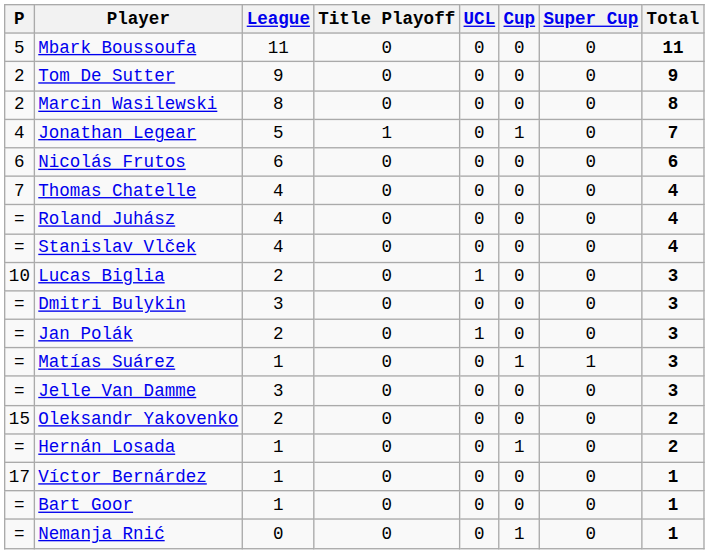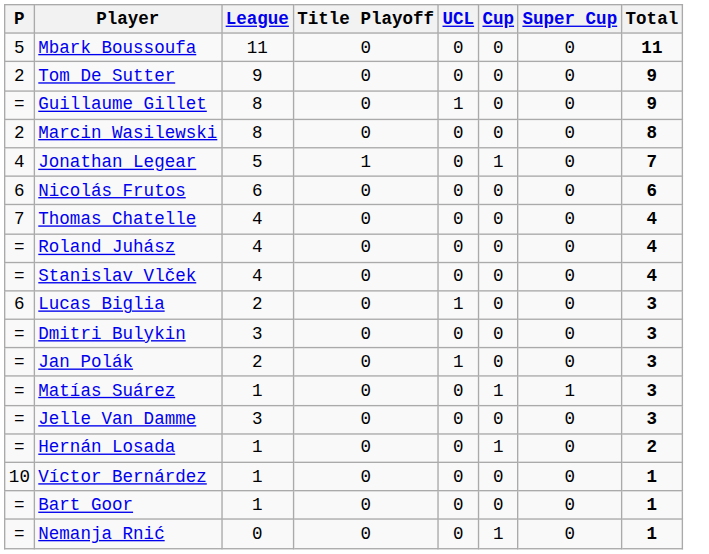 <table class="wikitable sortable">
 <tr>
 <th>P</th>
 <th>Player</th>
 <th><a href='#'>League</a></th>
 <th>Title Playoff</th>
 <th><a href='#'>UCL</a></th>
 <th><a href='#'>Cup</a></th>
 <th><a href='#'>Super Cup</a></th>
 <th>Total</th>
 </tr>
 <tr>
 <td align=center>5</td>
 <td> <a href='#'>Mbark Boussoufa</a></td>
 <td align=center>11</td>
 <td align=center>0</td>
 <td align=center>0</td>
 <td align=center>0</td>
 <td align=center>0</td>
 <td align=center> <strong>11</strong></td>
 </tr>
 <tr>
 <td align=center>2</td>
 <td> <a href='#'>Tom De Sutter</a></td>
 <td align=center>9</td>
 <td align=center>0</td>
 <td align=center>0</td>
+<td align=center>0</td>
+<td align=center>0</td>
+<td align=center> <strong>9</strong></td>
+</tr>
+<tr>
+<td align=center>=</td>
+<td> <a href='#'>Guillaume Gillet</a></td>
+<td align=center>8</td>
+<td align=center>0</td>
+<td align=center>1</td>
 <td align=center>0</td>
 <td align=center>0</td>
 <td align=center> <strong>9</strong></td>
 </tr>
 <tr>
 <td align=center>2</td>
 <td> <a href='#'>Marcin Wasilewski</a></td>
 <td align=center>8</td>
 <td align=center>0</td>
 <td align=center>0</td>
 <td align=center>0</td>
 <td align=center>0</td>
 <td align=center> <strong>8</strong></td>
 </tr>
 <tr>
 <td align=center>4</td>
 <td> <a href='#'>Jonathan Legear</a></td>
 <td align=center>5</td>
 <td align=center>1</td>
 <td align=center>0</td>
 <td align=center>1</td>
 <td align=center>0</td>
 <td align=center> <strong>7</strong></td>
 </tr>
 <tr>
 <td align=center>6</td>
 <td> <a href='#'>Nicolás Frutos</a></td>
 <td align=center>6</td>
 <td align=center>0</td>
 <td align=center>0</td>
 <td align=center>0</td>
 <td align=center>0</td>
 <td align=center> <strong>6</strong></td>
 </tr>
 <tr>
 <td align=center>7</td>
 <td> <a href='#'>Thomas Chatelle</a></td>
 <td align=center>4</td>
 <td align=center>0</td>
 <td align=center>0</td>
 <td align=center>0</td>
 <td align=center>0</td>
 <td align=center> <strong>4</strong></td>
 </tr>
 <tr>
 <td align=center>=</td>
 <td> <a href='#'>Roland Juhász</a></td>
 <td align=center>4</td>
 <td align=center>0</td>
 <td align=center>0</td>
 <td align=center>0</td>
 <td align=center>0</td>
 <td align=center> <strong>4</strong></td>
 </tr>
 <tr>
 <td align=center>=</td>
 <td> <a href='#'>Stanislav Vlček</a></td>
 <td align=center>4</td>
 <td align=center>0</td>
 <td align=center>0</td>
 <td align=center>0</td>
 <td align=center>0</td>
 <td align=center> <strong>4</strong></td>
 </tr>
 <tr>
-<td align=center>10</td>
+<td align=center>6</td>
 <td> <a href='#'>Lucas Biglia</a></td>
 <td align=center>2</td>
 <td align=center>0</td>
 <td align=center>1</td>
 <td align=center>0</td>
 <td align=center>0</td>
 <td align=center> <strong>3</strong></td>
 </tr>
 <tr>
 <td align=center>=</td>
 <td> <a href='#'>Dmitri Bulykin</a></td>
 <td align=center>3</td>
 <td align=center>0</td>
 <td align=center>0</td>
 <td align=center>0</td>
 <td align=center>0</td>
 <td align=center> <strong>3</strong></td>
 </tr>
 <tr>
 <td align=center>=</td>
 <td> <a href='#'>Jan Polák</a></td>
 <td align=center>2</td>
 <td align=center>0</td>
 <td align=center>1</td>
 <td align=center>0</td>
 <td align=center>0</td>
 <td align=center> <strong>3</strong></td>
 </tr>
 <tr>
 <td align=center>=</td>
 <td> <a href='#'>Matías Suárez</a></td>
 <td align=center>1</td>
 <td align=center>0</td>
 <td align=center>0</td>
 <td align=center>1</td>
 <td align=center>1</td>
 <td align=center> <strong>3</strong></td>
 </tr>
 <tr>
 <td align=center>=</td>
 <td> <a href='#'>Jelle Van Damme</a></td>
 <td align=center>3</td>
 <td align=center>0</td>
 <td align=center>0</td>
 <td align=center>0</td>
 <td align=center>0</td>
 <td align=center> <strong>3</strong></td>
 </tr>
 <tr>
-<td align=center>15</td>
-<td> <a href='#'>Oleksandr Yakovenko</a></td>
-<td align=center>2</td>
-<td align=center>0</td>
-<td align=center>0</td>
-<td align=center>0</td>
-<td align=center>0</td>
-<td align=center> <strong>2</strong></td>
-</tr>
-<tr>
 <td align=center>=</td>
 <td> <a href='#'>Hernán Losada</a></td>
 <td align=center>1</td>
 <td align=center>0</td>
 <td align=center>0</td>
 <td align=center>1</td>
 <td align=center>0</td>
 <td align=center> <strong>2</strong></td>
 </tr>
 <tr>
-<td align=center>17</td>
+<td align=center>10</td>
 <td> <a href='#'>Víctor Bernárdez</a></td>
 <td align=center>1</td>
 <td align=center>0</td>
 <td align=center>0</td>
 <td align=center>0</td>
 <td align=center>0</td>
 <td align=center> <strong>1</strong></td>
 </tr>
 <tr>
 <td align=center>=</td>
 <td> <a href='#'>Bart Goor</a></td>
 <td align=center>1</td>
 <td align=center>0</td>
 <td align=center>0</td>
 <td align=center>0</td>
 <td align=center>0</td>
 <td align=center> <strong>1</strong></td>
 </tr>
 <tr>
 <td align=center>=</td>
 <td> <a href='#'>Nemanja Rnić</a></td>
 <td align=center>0</td>
 <td align=center>0</td>
 <td align=center>0</td>
 <td align=center>1</td>
 <td align=center>0</td>
 <td align=center> <strong>1</strong></td>
 </tr>
 </table>
